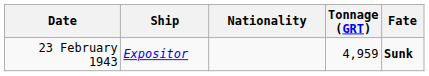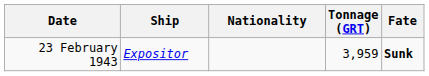 <table class="wikitable sortable">
 <tr>
 <th width="120px">Date</th>
 <th width="90px">Ship</th>
 <th width="120px">Nationality</th>
 <th width="25px">Tonnage <br>(<a href='#'>GRT</a>)</th>
 <th width="40px">Fate</th>
 </tr>
 <tr>
 <td align="right">23 February 1943</td>
 <td align="left"><a href='#'><em>Expositor</em></a></td>
 <td align="left"></td>
-<td align="right">4,959</td>
+<td align="right">3,959</td>
 <td align="left"><strong>Sunk</strong></td>
 </tr>
 </table>
